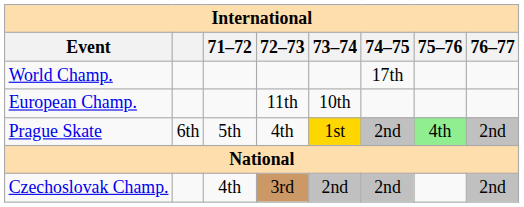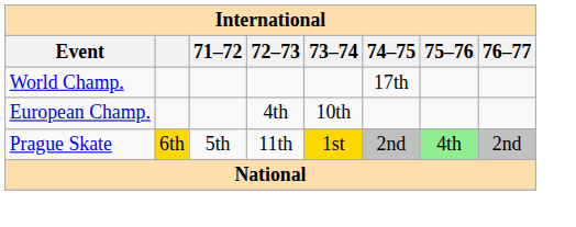 <table class="wikitable" style="text-align:center">
 <tr>
 <th style="background-color: #ffdead; " colspan=8 align=center>International</th>
 </tr>
 <tr>
 <th>Event</th>
 <th></th>
 <th>71–72</th>
 <th>72–73</th>
 <th>73–74</th>
 <th>74–75</th>
 <th>75–76</th>
 <th>76–77</th>
 </tr>
 <tr>
 <td align=left><a href='#'>World Champ.</a></td>
 <td></td>
 <td></td>
 <td></td>
 <td></td>
 <td>17th</td>
 <td></td>
 <td></td>
 </tr>
 <tr>
 <td align=left><a href='#'>European Champ.</a></td>
 <td></td>
 <td></td>
-<td>11th</td>
+<td>4th</td>
 <td>10th</td>
 <td></td>
 <td></td>
 <td></td>
 </tr>
 <tr>
 <td align=left><a href='#'>Prague Skate</a></td>
-<td>6th</td>
+<td style="background: gold;">6th</td>
 <td>5th</td>
-<td>4th</td>
+<td>11th</td>
 <td bgcolor=gold>1st</td>
 <td bgcolor=silver>2nd</td>
 <td style="background: lightgreen;">4th</td>
 <td bgcolor=silver>2nd</td>
 </tr>
 <tr>
 <th style="background-color: #ffdead; " colspan=8 align=center>National</th>
 </tr>
-<tr>
-<td align=left><a href='#'>Czechoslovak Champ.</a></td>
-<td></td>
-<td>4th</td>
-<td bgcolor=cc9966>3rd</td>
-<td bgcolor=silver>2nd</td>
-<td bgcolor=silver>2nd</td>
-<td></td>
-<td bgcolor=silver>2nd</td>
-</tr>
 </table>
